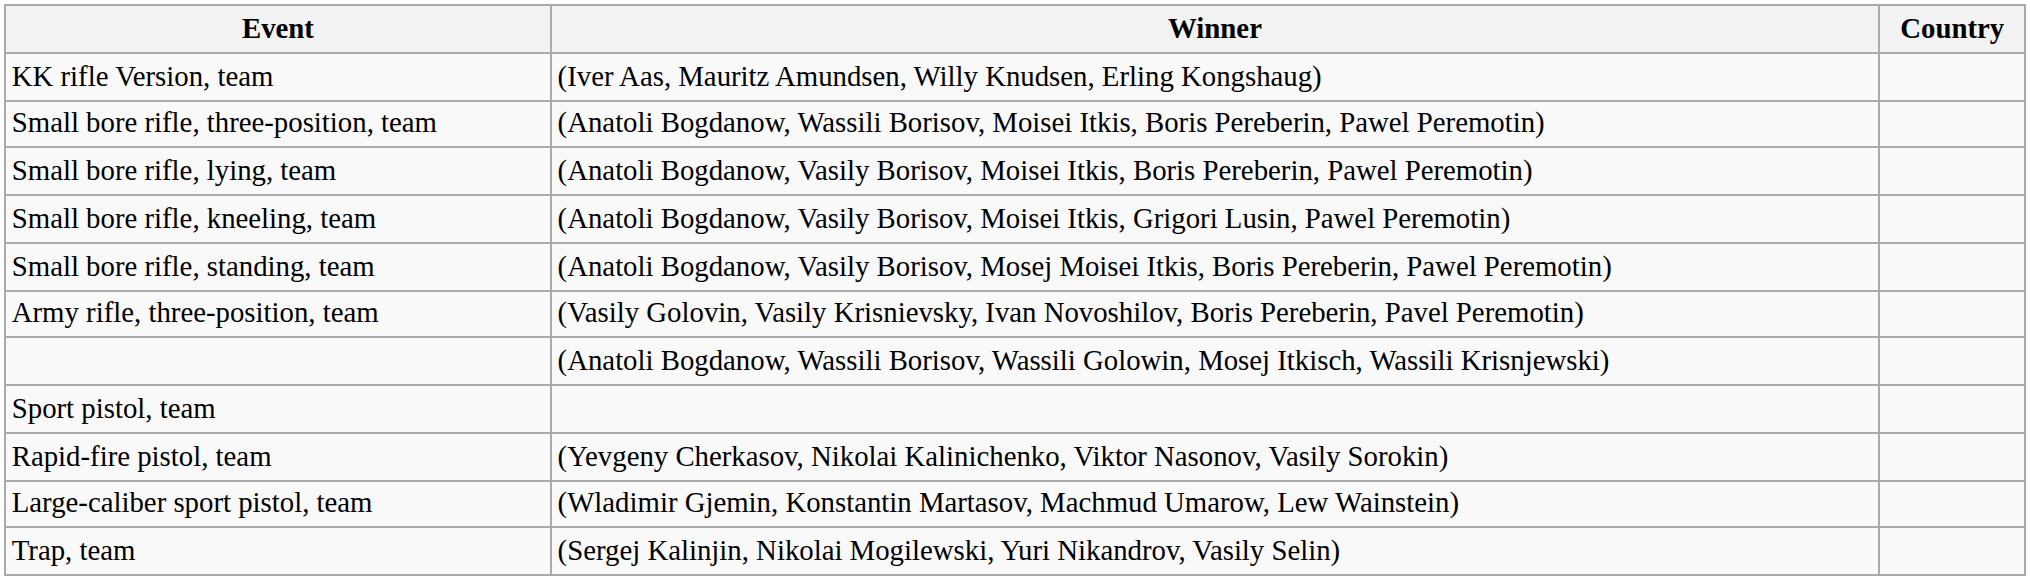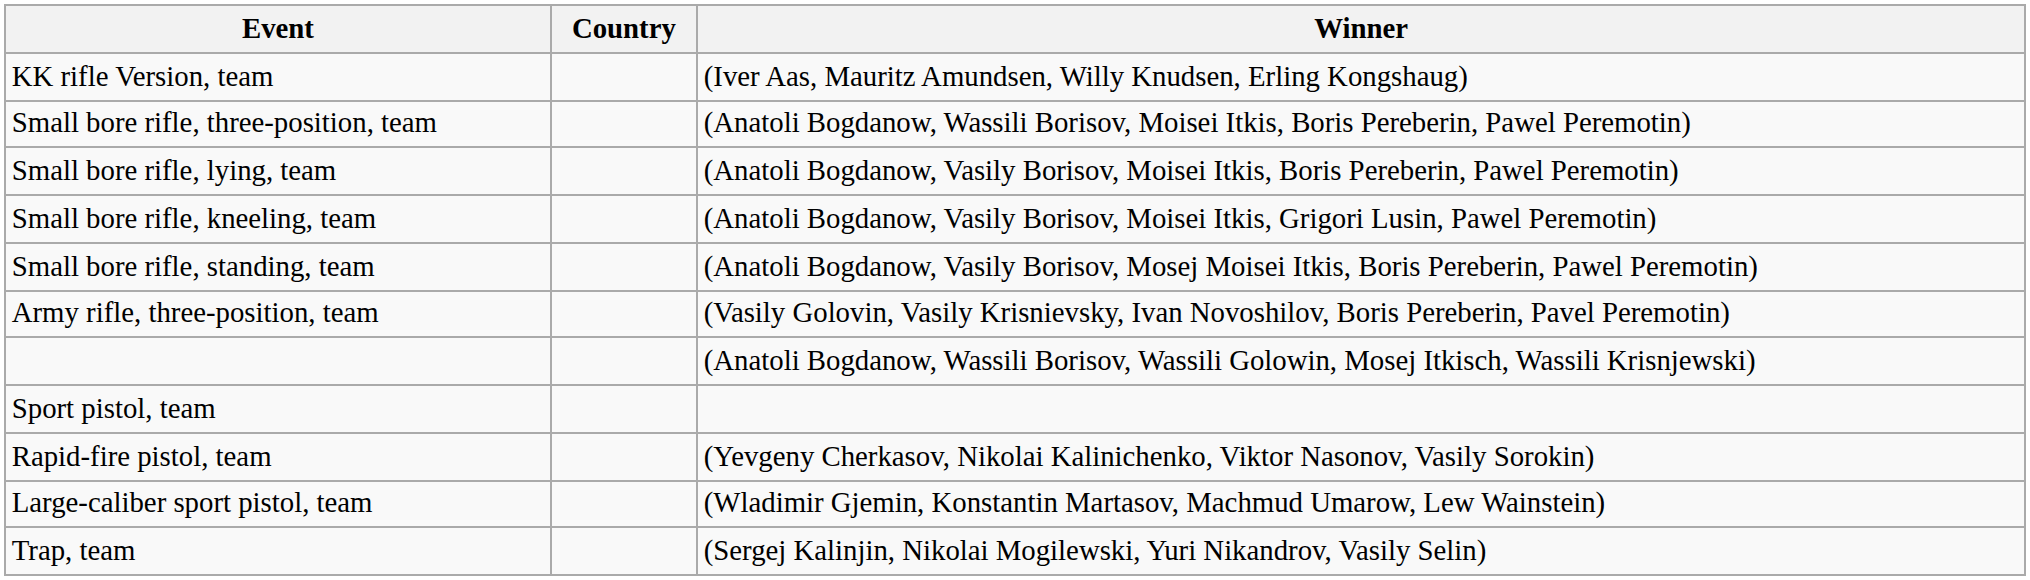 <table class="wikitable sortable" width=80% style="font-size:90%; text-align:left;">
 <tr>
 <th>Event</th>
+<th>Country</th>
 <th>Winner</th>
-<th>Country</th>
 </tr>
 <tr>
 <td>KK rifle Version, team</td>
+<td></td>
 <td>(Iver Aas, Mauritz Amundsen, Willy Knudsen, Erling Kongshaug)</td>
-<td></td>
 </tr>
 <tr>
 <td>Small bore rifle, three-position, team</td>
+<td></td>
 <td>(Anatoli Bogdanow, Wassili Borisov, Moisei Itkis, Boris Pereberin, Pawel Peremotin)</td>
-<td></td>
 </tr>
 <tr>
 <td>Small bore rifle, lying, team</td>
+<td></td>
 <td>(Anatoli Bogdanow, Vasily Borisov, Moisei Itkis, Boris Pereberin, Pawel Peremotin)</td>
-<td></td>
 </tr>
 <tr>
 <td>Small bore rifle, kneeling, team</td>
+<td></td>
 <td>(Anatoli Bogdanow, Vasily Borisov, Moisei Itkis, Grigori Lusin, Pawel Peremotin)</td>
-<td></td>
 </tr>
 <tr>
 <td>Small bore rifle, standing, team</td>
+<td></td>
 <td>(Anatoli Bogdanow, Vasily Borisov, Mosej Moisei Itkis, Boris Pereberin, Pawel Peremotin)</td>
-<td></td>
 </tr>
 <tr>
 <td>Army rifle, three-position, team</td>
+<td></td>
 <td>(Vasily Golovin, Vasily Krisnievsky, Ivan Novoshilov, Boris Pereberin, Pavel Peremotin)</td>
-<td></td>
 </tr>
 <tr>
 <td></td>
+<td></td>
 <td>(Anatoli Bogdanow, Wassili Borisov, Wassili Golowin, Mosej Itkisch, Wassili Krisnjewski)</td>
-<td></td>
 </tr>
 <tr>
 <td>Sport pistol, team</td>
 <td></td>
 <td></td>
 </tr>
 <tr>
 <td>Rapid-fire pistol, team</td>
+<td></td>
 <td>(Yevgeny Cherkasov, Nikolai Kalinichenko, Viktor Nasonov, Vasily Sorokin)</td>
-<td></td>
 </tr>
 <tr>
 <td>Large-caliber sport pistol, team</td>
+<td></td>
 <td>(Wladimir Gjemin, Konstantin Martasov, Machmud Umarow, Lew Wainstein)</td>
-<td></td>
 </tr>
 <tr>
 <td>Trap, team</td>
+<td></td>
 <td>(Sergej Kalinjin, Nikolai Mogilewski, Yuri Nikandrov, Vasily Selin)</td>
-<td></td>
 </tr>
 </table>
